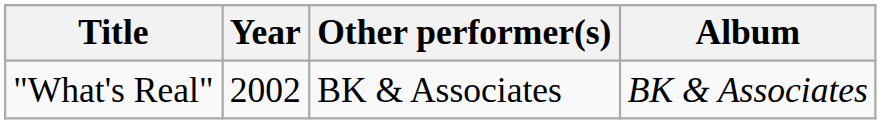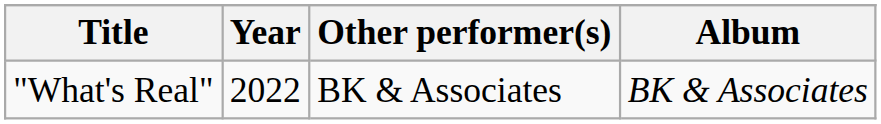 <table class="wikitable">
 <tr>
 </tr>
 <tr>
 <th>Title</th>
 <th>Year</th>
 <th>Other performer(s)</th>
 <th>Album</th>
 </tr>
 <tr>
 <td>"What's Real"</td>
-<td>2002</td>
+<td>2022</td>
 <td>BK & Associates</td>
 <td><em>BK & Associates</em></td>
 </tr>
 </table>
